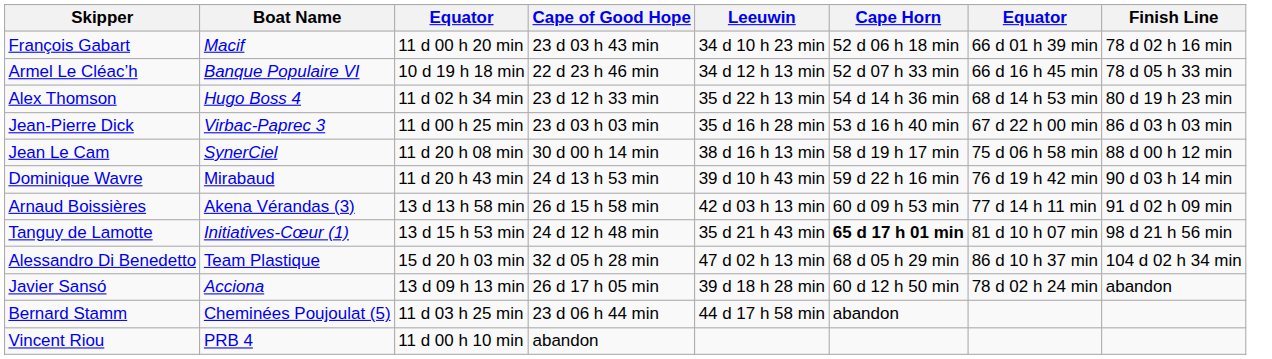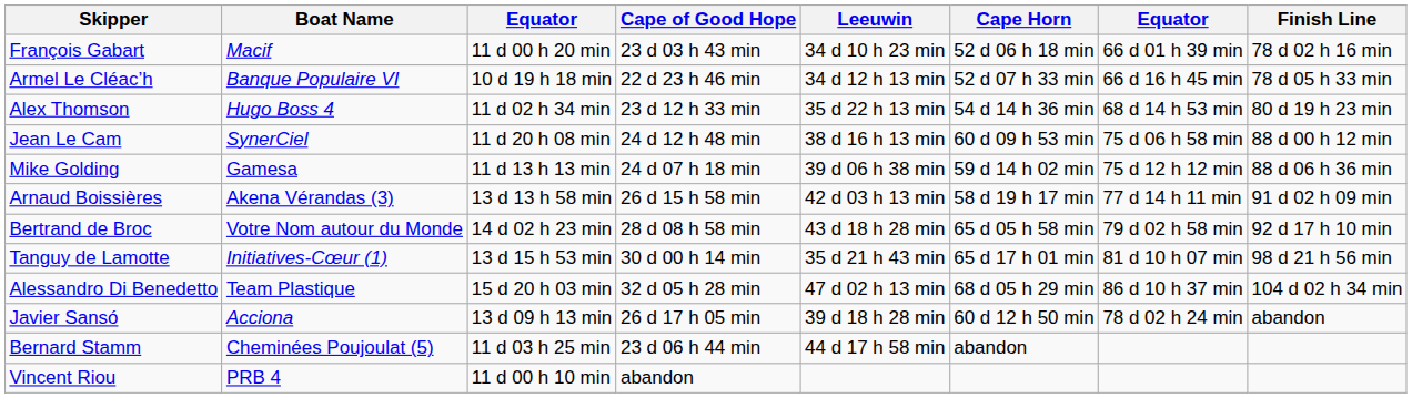 <table class="wikitable sortable alternance">
 <tr>
 <th>Skipper</th>
 <th>Boat Name</th>
 <th><a href='#'>Equator</a></th>
 <th><a href='#'>Cape of Good Hope</a></th>
 <th><a href='#'>Leeuwin</a></th>
 <th><a href='#'>Cape Horn</a></th>
 <th><a href='#'>Equator</a></th>
 <th>Finish Line</th>
 </tr>
 <tr>
 <td><a href='#'>François Gabart</a></td>
 <td><em><a href='#'>Macif</a></em></td>
 <td>11 d 00 h 20 min</td>
 <td>23 d 03 h 43 min</td>
 <td>34 d 10 h 23 min</td>
 <td>52 d 06 h 18 min</td>
 <td>66 d 01 h 39 min</td>
 <td>78 d 02 h 16 min</td>
 </tr>
 <tr>
 <td><a href='#'>Armel Le Cléac’h</a></td>
 <td><em><a href='#'>Banque Populaire VI</a></em></td>
 <td>10 d 19 h 18 min</td>
 <td>22 d 23 h 46 min</td>
 <td>34 d 12 h 13 min</td>
 <td>52 d 07 h 33 min</td>
 <td>66 d 16 h 45 min</td>
 <td>78 d 05 h 33 min</td>
 </tr>
 <tr>
 <td><a href='#'>Alex Thomson</a></td>
 <td><em><a href='#'>Hugo Boss 4</a></em></td>
 <td>11 d 02 h 34 min</td>
 <td>23 d 12 h 33 min</td>
 <td>35 d 22 h 13 min</td>
 <td>54 d 14 h 36 min</td>
 <td>68 d 14 h 53 min</td>
 <td>80 d 19 h 23 min</td>
 </tr>
 <tr>
-<td><a href='#'>Jean-Pierre Dick</a></td>
-<td><em><a href='#'>Virbac-Paprec 3</a></em></td>
-<td>11 d 00 h 25 min</td>
-<td>23 d 03 h 03 min</td>
-<td>35 d 16 h 28 min</td>
-<td>53 d 16 h 40 min</td>
-<td>67 d 22 h 00 min</td>
-<td>86 d 03 h 03 min</td>
-</tr>
-<tr>
 <td><a href='#'>Jean Le Cam</a></td>
 <td><em><a href='#'>SynerCiel</a></em></td>
 <td>11 d 20 h 08 min</td>
-<td>30 d 00 h 14 min</td>
+<td>24 d 12 h 48 min</td>
 <td>38 d 16 h 13 min</td>
-<td>58 d 19 h 17 min</td>
+<td>60 d 09 h 53 min</td>
 <td>75 d 06 h 58 min</td>
 <td>88 d 00 h 12 min</td>
 </tr>
 <tr>
-<td><a href='#'>Dominique Wavre</a></td>
-<td><a href='#'>Mirabaud</a></td>
-<td>11 d 20 h 43 min</td>
-<td>24 d 13 h 53 min</td>
-<td>39 d 10 h 43 min</td>
-<td>59 d 22 h 16 min</td>
-<td>76 d 19 h 42 min</td>
-<td>90 d 03 h 14 min</td>
+<td><a href='#'>Mike Golding</a></td>
+<td><a href='#'>Gamesa</a></td>
+<td>11 d 13 h 13 min</td>
+<td>24 d 07 h 18 min</td>
+<td>39 d 06 h 38 min</td>
+<td>59 d 14 h 02 min</td>
+<td>75 d 12 h 12 min</td>
+<td>88 d 06 h 36 min</td>
 </tr>
 <tr>
 <td><a href='#'>Arnaud Boissières</a></td>
 <td><a href='#'>Akena Vérandas (3)</a></td>
 <td>13 d 13 h 58 min</td>
 <td>26 d 15 h 58 min</td>
 <td>42 d 03 h 13 min</td>
-<td>60 d 09 h 53 min</td>
+<td>58 d 19 h 17 min</td>
 <td>77 d 14 h 11 min</td>
 <td>91 d 02 h 09 min</td>
+</tr>
+<tr>
+<td><a href='#'>Bertrand de Broc</a></td>
+<td><a href='#'>Votre Nom autour du Monde</a></td>
+<td>14 d 02 h 23 min</td>
+<td>28 d 08 h 58 min</td>
+<td>43 d 18 h 28 min</td>
+<td>65 d 05 h 58 min</td>
+<td>79 d 02 h 58 min</td>
+<td>92 d 17 h 10 min</td>
 </tr>
 <tr>
 <td><a href='#'>Tanguy de Lamotte</a></td>
 <td><em><a href='#'>Initiatives-Cœur (1)</a></em></td>
 <td>13 d 15 h 53 min</td>
-<td>24 d 12 h 48 min</td>
+<td>30 d 00 h 14 min</td>
 <td>35 d 21 h 43 min</td>
-<td><strong>65 d 17 h 01 min</strong></td>
+<td>65 d 17 h 01 min</td>
 <td>81 d 10 h 07 min</td>
 <td>98 d 21 h 56 min</td>
 </tr>
 <tr>
 <td><a href='#'>Alessandro Di Benedetto</a></td>
 <td><em><a href='#'></em>Team Plastique<em></a></em></td>
 <td>15 d 20 h 03 min</td>
 <td>32 d 05 h 28 min</td>
 <td>47 d 02 h 13 min</td>
 <td>68 d 05 h 29 min</td>
 <td>86 d 10 h 37 min</td>
 <td>104 d 02 h 34 min</td>
 </tr>
 <tr>
 <td><a href='#'>Javier Sansó</a></td>
 <td><em><a href='#'>Acciona</a></em></td>
 <td>13 d 09 h 13 min</td>
 <td>26 d 17 h 05 min</td>
 <td>39 d 18 h 28 min</td>
 <td>60 d 12 h 50 min</td>
 <td>78 d 02 h 24 min</td>
 <td>abandon</td>
 </tr>
 <tr>
 <td><a href='#'>Bernard Stamm</a></td>
 <td><a href='#'>Cheminées Poujoulat (5)</a></td>
 <td>11 d 03 h 25 min</td>
 <td>23 d 06 h 44 min</td>
 <td>44 d 17 h 58 min</td>
 <td>abandon</td>
 <td></td>
 <td></td>
 </tr>
 <tr>
 <td><a href='#'>Vincent Riou</a></td>
 <td><a href='#'>PRB 4</a></td>
 <td>11 d 00 h 10 min</td>
 <td>abandon</td>
 <td></td>
 <td></td>
 <td></td>
 <td></td>
 </tr>
 </table>
